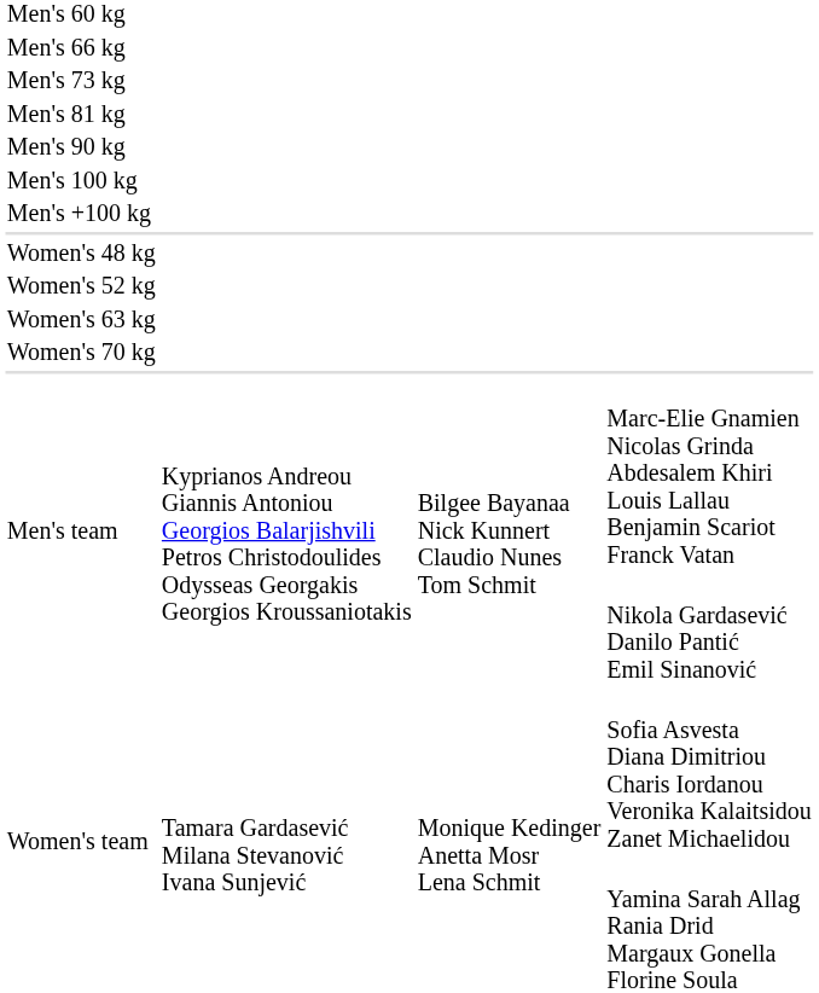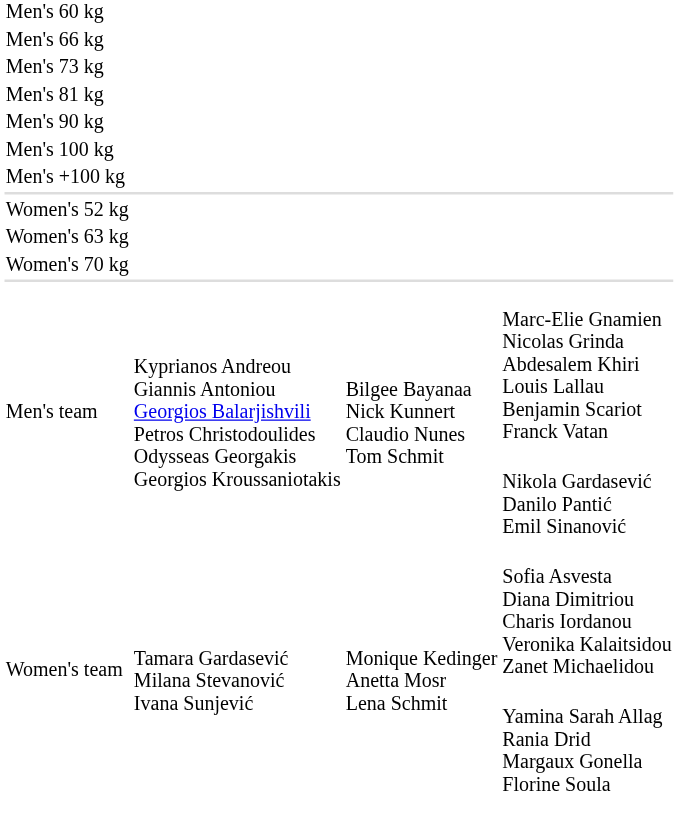 <table>
 <tr>
 <td>Men's 60 kg</td>
 <td></td>
 <td></td>
 <td></td>
 </tr>
 <tr>
 <td rowspan=2>Men's 66 kg</td>
 <td rowspan=2></td>
 <td rowspan=2></td>
 <td></td>
 </tr>
 <tr>
 <td></td>
 </tr>
 <tr>
 <td rowspan=2>Men's 73 kg</td>
 <td rowspan=2></td>
 <td rowspan=2></td>
 <td></td>
 </tr>
 <tr>
 <td></td>
 </tr>
 <tr>
 <td rowspan=2>Men's 81 kg</td>
 <td rowspan=2></td>
 <td rowspan=2></td>
 <td></td>
 </tr>
 <tr>
 <td></td>
 </tr>
 <tr>
 <td rowspan=2>Men's 90 kg</td>
 <td rowspan=2></td>
 <td rowspan=2></td>
 <td></td>
 </tr>
 <tr>
 <td></td>
 </tr>
 <tr>
 <td rowspan=2>Men's 100 kg</td>
 <td rowspan=2></td>
 <td rowspan=2></td>
 <td></td>
 </tr>
 <tr>
 <td></td>
 </tr>
 <tr>
 <td rowspan=2>Men's +100 kg</td>
 <td rowspan=2></td>
 <td rowspan=2></td>
 <td></td>
 </tr>
 <tr>
 <td></td>
 </tr>
 <tr bgcolor=#dddddd>
 <td colspan=4></td>
 </tr>
 <tr>
-<td>Women's 48 kg</td>
-<td></td>
-<td></td>
-<td></td>
-</tr>
-<tr>
 <td rowspan=2>Women's 52 kg</td>
 <td rowspan=2></td>
 <td rowspan=2></td>
 <td></td>
 </tr>
 <tr>
 <td></td>
 </tr>
 <tr>
 <td rowspan=2>Women's 63 kg</td>
 <td rowspan=2></td>
 <td rowspan=2></td>
 <td></td>
 </tr>
 <tr>
 <td></td>
 </tr>
 <tr>
 <td rowspan=2>Women's 70 kg</td>
 <td rowspan=2></td>
 <td rowspan=2></td>
 <td></td>
 </tr>
 <tr>
 <td></td>
 </tr>
 <tr bgcolor=#dddddd>
 <td colspan=4></td>
 </tr>
 <tr>
 <td rowspan=2>Men's team</td>
 <td rowspan=2><br>Kyprianos Andreou<br>Giannis Antoniou<br><a href='#'>Georgios Balarjishvili</a><br>Petros Christodoulides<br>Odysseas Georgakis<br>Georgios Kroussaniotakis</td>
 <td rowspan=2><br>Bilgee Bayanaa<br>Nick Kunnert<br>Claudio Nunes<br>Tom Schmit</td>
 <td><br>Marc-Elie Gnamien<br>Nicolas Grinda<br>Abdesalem Khiri<br>Louis Lallau<br>Benjamin Scariot<br>Franck Vatan</td>
 </tr>
 <tr>
 <td><br>Nikola Gardasević<br>Danilo Pantić<br>Emil Sinanović</td>
 </tr>
 <tr>
 <td rowspan=2>Women's team</td>
 <td rowspan=2><br>Tamara Gardasević<br>Milana Stevanović<br>Ivana Sunjević</td>
 <td rowspan=2><br>Monique Kedinger<br>Anetta Mosr<br>Lena Schmit</td>
 <td><br>Sofia Asvesta<br>Diana Dimitriou<br>Charis Iordanou<br>Veronika Kalaitsidou<br>Zanet Michaelidou</td>
 </tr>
 <tr>
 <td><br>Yamina Sarah Allag<br>Rania Drid<br>Margaux Gonella<br>Florine Soula</td>
 </tr>
 </table>
